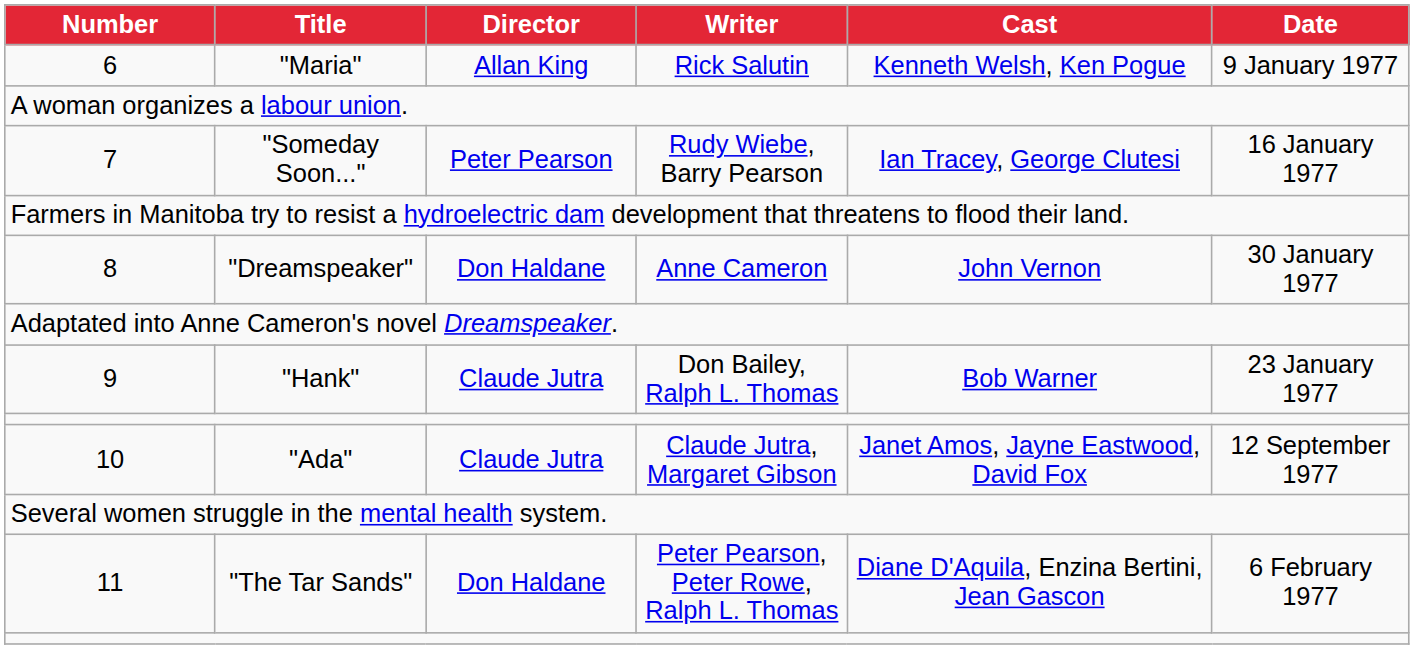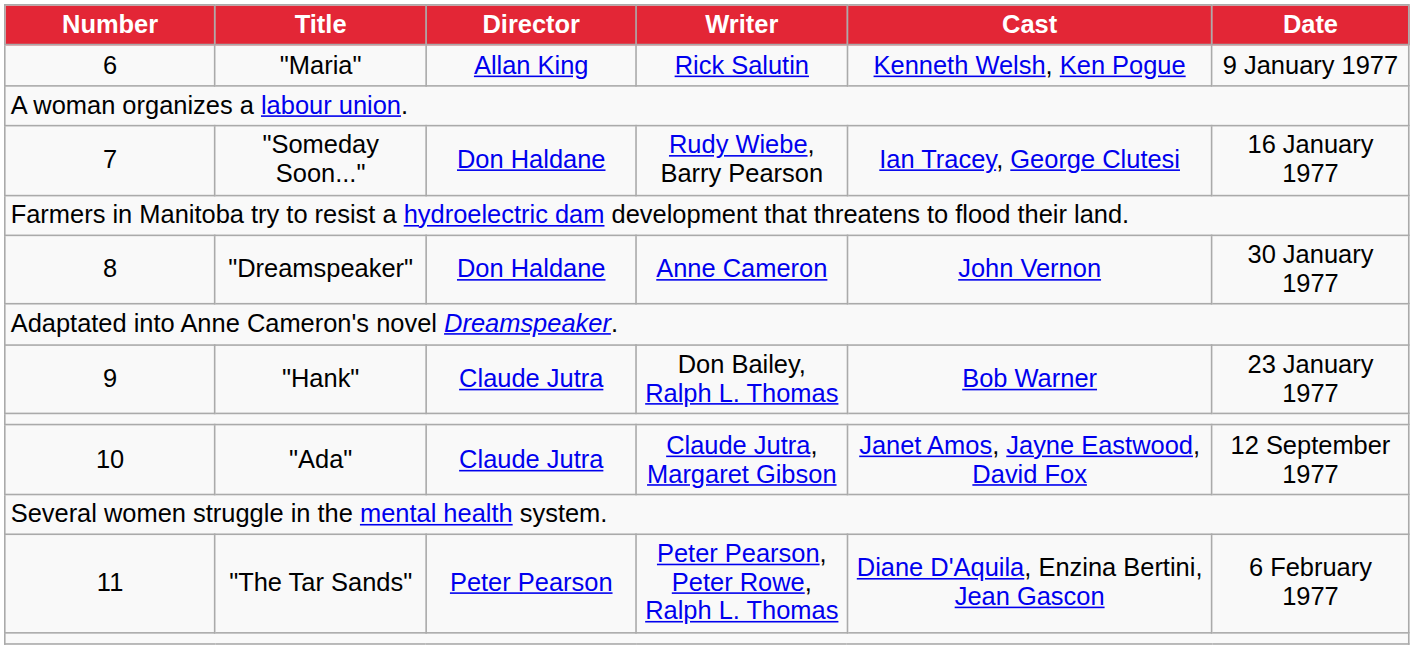 <table class="wikitable sortable" style="text-align:center" width=100%>
 <tr>
 <th style="background-color: #e32636; color: white; width:15%;">Number</th>
 <th style="background-color: #e32636; color: white; width:15%;">Title</th>
 <th style="background-color: #e32636; color: white; width:15%;">Director</th>
 <th style="background-color: #e32636; color: white; width:15%;">Writer</th>
 <th style="background-color: #e32636; color: white; width:26%;">Cast</th>
 <th style="background-color: #e32636; color: white; width:26%;">Date</th>
 </tr>
 <tr>
 <td>6</td>
 <td>"Maria"</td>
 <td><a href='#'>Allan King</a></td>
 <td><a href='#'>Rick Salutin</a></td>
 <td><a href='#'>Kenneth Welsh</a>, <a href='#'>Ken Pogue</a></td>
 <td>9 January 1977</td>
 </tr>
 <tr>
 <td align=left colspan=6>A woman organizes a <a href='#'>labour union</a>.</td>
 </tr>
 <tr>
 <td>7</td>
 <td>"Someday Soon..."</td>
-<td><a href='#'>Peter Pearson</a></td>
+<td><a href='#'>Don Haldane</a></td>
 <td><a href='#'>Rudy Wiebe</a>, Barry Pearson</td>
 <td><a href='#'>Ian Tracey</a>, <a href='#'>George Clutesi</a></td>
 <td>16 January 1977</td>
 </tr>
 <tr>
 <td align=left colspan=6>Farmers in Manitoba try to resist a <a href='#'>hydroelectric dam</a> development that threatens to flood their land.</td>
 </tr>
 <tr>
 <td>8</td>
 <td>"Dreamspeaker"</td>
 <td><a href='#'>Don Haldane</a></td>
 <td><a href='#'>Anne Cameron</a></td>
 <td><a href='#'>John Vernon</a></td>
 <td>30 January 1977</td>
 </tr>
 <tr>
 <td align=left colspan=6>Adaptated into Anne Cameron's novel <em><a href='#'>Dreamspeaker</a></em>.</td>
 </tr>
 <tr>
 <td>9</td>
 <td>"Hank"</td>
 <td><a href='#'>Claude Jutra</a></td>
 <td>Don Bailey, <a href='#'>Ralph L. Thomas</a></td>
 <td><a href='#'>Bob Warner</a></td>
 <td>23 January 1977</td>
 </tr>
 <tr>
 <td align=left colspan=6></td>
 </tr>
 <tr>
 <td>10</td>
 <td>"Ada"</td>
 <td><a href='#'>Claude Jutra</a></td>
 <td><a href='#'>Claude Jutra</a>, <a href='#'>Margaret Gibson</a></td>
 <td><a href='#'>Janet Amos</a>, <a href='#'>Jayne Eastwood</a>, <a href='#'>David Fox</a></td>
 <td>12 September 1977</td>
 </tr>
 <tr>
 <td align=left colspan=6>Several women struggle in the <a href='#'>mental health</a> system.</td>
 </tr>
 <tr>
 <td>11</td>
 <td>"The Tar Sands"</td>
-<td><a href='#'>Don Haldane</a></td>
+<td><a href='#'>Peter Pearson</a></td>
 <td><a href='#'>Peter Pearson</a>, <a href='#'>Peter Rowe</a>, <a href='#'>Ralph L. Thomas</a></td>
 <td><a href='#'>Diane D'Aquila</a>, Enzina Bertini, <a href='#'>Jean Gascon</a></td>
 <td>6 February 1977</td>
 </tr>
 <tr>
 <td align=left colspan=6></td>
 </tr>
 </table>
